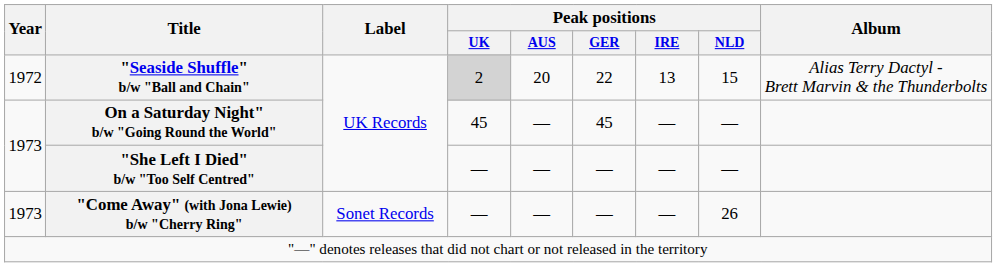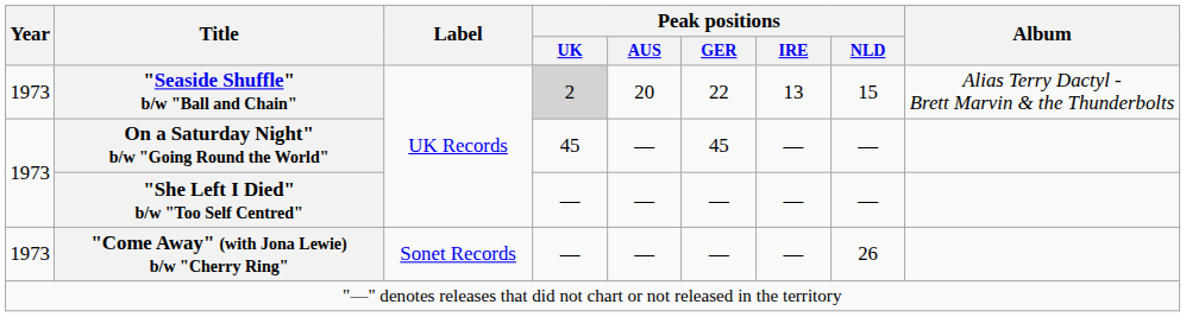 <table class="wikitable plainrowheaders" style="text-align:center;">
 <tr>
 <th rowspan="2">Year</th>
 <th rowspan="2" style="width:16em;">Title</th>
 <th rowspan="2" style="width:7em;">Label</th>
 <th colspan="5">Peak positions</th>
 <th rowspan="2">Album</th>
 </tr>
 <tr style="font-size:smaller;">
 <th style="width:4em;"><a href='#'>UK</a><br></th>
 <th style="width:4em;"><a href='#'>AUS</a><br></th>
 <th style="width:4em;"><a href='#'>GER</a><br></th>
 <th style="width:4em;"><a href='#'>IRE</a><br></th>
 <th style="width:4em;"><a href='#'>NLD</a><br></th>
 </tr>
 <tr>
-<td>1972</td>
+<td>1973</td>
 <th scope="row">"<a href='#'>Seaside Shuffle</a>"<br><small>b/w "Ball and Chain"</small></th>
 <td rowspan="3"><a href='#'>UK Records</a></td>
 <td style="background: lightgrey;">2</td>
 <td>20</td>
 <td>22</td>
 <td>13</td>
 <td>15</td>
 <td><em>Alias Terry Dactyl - <br>Brett Marvin & the Thunderbolts</em></td>
 </tr>
 <tr>
 <td rowspan="2">1973</td>
 <th scope="row">On a Saturday Night" <br><small>b/w "Going Round the World" </small></th>
 <td>45</td>
 <td>—</td>
 <td>45</td>
 <td>—</td>
 <td>—</td>
 <td></td>
 </tr>
 <tr>
 <th scope="row">"She Left I Died" <br><small>b/w "Too Self Centred"</small></th>
 <td>—</td>
 <td>—</td>
 <td>—</td>
 <td>—</td>
 <td>—</td>
 <td></td>
 </tr>
 <tr>
 <td>1973</td>
 <th scope="row">"Come Away" <small>(with Jona Lewie)<br>b/w "Cherry Ring"</small></th>
 <td><a href='#'>Sonet Records</a></td>
 <td>—</td>
 <td>—</td>
 <td>—</td>
 <td>—</td>
 <td>26</td>
 <td></td>
 </tr>
 <tr>
 <td colspan="12" style="font-size:90%;">"—" denotes releases that did not chart or not released in the territory</td>
 </tr>
 </table>
